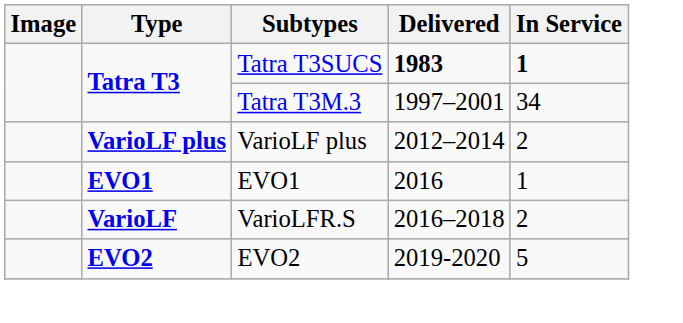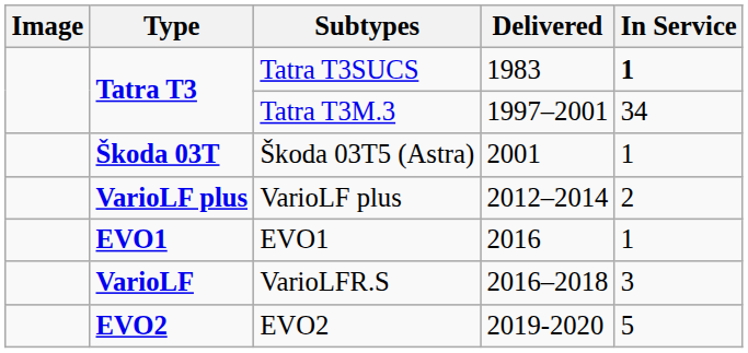 <table class="wikitable">
 <tr>
 <th>Image</th>
 <th>Type</th>
 <th>Subtypes</th>
 <th>Delivered</th>
 <th>In Service</th>
 </tr>
 <tr>
 <td rowspan="2"></td>
 <td rowspan="2"><strong><a href='#'>Tatra T3</a></strong></td>
 <td><a href='#'>Tatra T3SUCS</a></td>
-<td><strong>1983</strong></td>
+<td>1983</td>
 <td><strong>1</strong></td>
 </tr>
 <tr>
 <td><a href='#'>Tatra T3M.3</a></td>
 <td>1997–2001</td>
 <td>34</td>
+</tr>
+<tr>
+<td></td>
+<td><strong><a href='#'>Škoda 03T</a></strong></td>
+<td>Škoda 03T5 (Astra)</td>
+<td>2001</td>
+<td>1</td>
 </tr>
 <tr>
 <td></td>
 <td><strong><a href='#'>VarioLF plus</a></strong></td>
 <td>VarioLF plus</td>
 <td>2012–2014</td>
 <td>2</td>
 </tr>
 <tr>
 <td></td>
 <td><strong><a href='#'>EVO1</a></strong></td>
 <td>EVO1</td>
 <td>2016</td>
 <td>1</td>
 </tr>
 <tr>
 <td></td>
 <td><strong><a href='#'>VarioLF</a></strong></td>
 <td>VarioLFR.S</td>
 <td>2016–2018</td>
-<td>2</td>
+<td>3</td>
 </tr>
 <tr>
 <td></td>
 <td><strong><a href='#'>EVO2</a></strong></td>
 <td>EVO2</td>
 <td>2019-2020</td>
 <td>5</td>
 </tr>
 </table>
